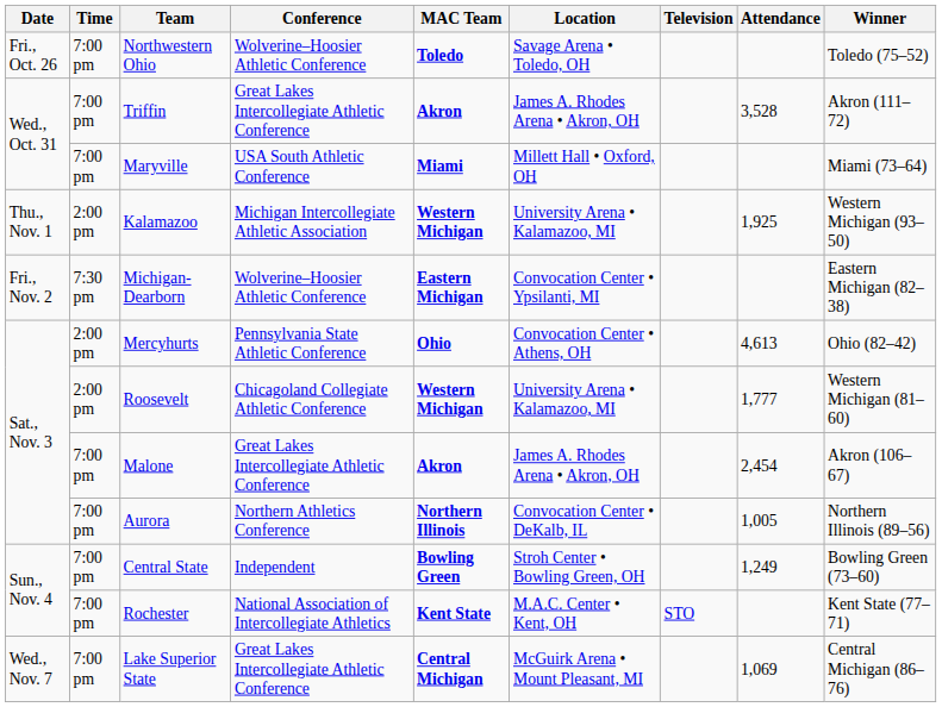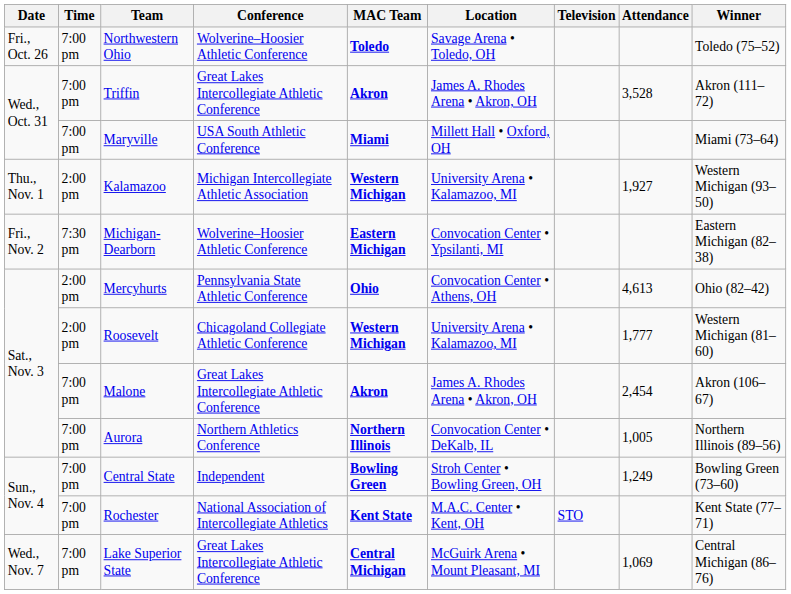 <table class="wikitable" style="font-size: 95%">
 <tr align="center">
 <th>Date</th>
 <th>Time</th>
 <th>Team</th>
 <th>Conference</th>
 <th>MAC Team</th>
 <th>Location</th>
 <th>Television</th>
 <th>Attendance</th>
 <th>Winner</th>
 </tr>
 <tr>
 <td>Fri., Oct. 26</td>
 <td>7:00 pm</td>
 <td><a href='#'>Northwestern Ohio</a></td>
 <td><a href='#'>Wolverine–Hoosier Athletic Conference</a></td>
 <td><strong><a href='#'>Toledo</a></strong></td>
 <td><a href='#'>Savage Arena</a> • <a href='#'>Toledo, OH</a></td>
 <td></td>
 <td></td>
 <td>Toledo (75–52)</td>
 </tr>
 <tr>
 <td rowspan=2>Wed., Oct. 31</td>
 <td>7:00 pm</td>
 <td><a href='#'>Triffin</a></td>
 <td><a href='#'>Great Lakes Intercollegiate Athletic Conference</a></td>
 <td><strong><a href='#'>Akron</a></strong></td>
 <td><a href='#'>James A. Rhodes Arena</a> • <a href='#'>Akron, OH</a></td>
 <td></td>
 <td>3,528</td>
 <td>Akron (111–72)</td>
 </tr>
 <tr>
 <td>7:00 pm</td>
 <td><a href='#'>Maryville</a></td>
 <td><a href='#'>USA South Athletic Conference</a></td>
 <td><strong><a href='#'>Miami</a></strong></td>
 <td><a href='#'>Millett Hall</a> • <a href='#'>Oxford, OH</a></td>
 <td></td>
 <td></td>
 <td>Miami (73–64)</td>
 </tr>
 <tr>
 <td>Thu., Nov. 1</td>
 <td>2:00 pm</td>
 <td><a href='#'>Kalamazoo</a></td>
 <td><a href='#'>Michigan Intercollegiate Athletic Association</a></td>
 <td><strong><a href='#'>Western Michigan</a></strong></td>
 <td><a href='#'>University Arena</a> • <a href='#'>Kalamazoo, MI</a></td>
 <td></td>
-<td>1,925</td>
+<td>1,927</td>
 <td>Western Michigan (93–50)</td>
 </tr>
 <tr>
 <td>Fri., Nov. 2</td>
 <td>7:30 pm</td>
 <td><a href='#'>Michigan-Dearborn</a></td>
 <td><a href='#'>Wolverine–Hoosier Athletic Conference</a></td>
 <td><strong><a href='#'>Eastern Michigan</a></strong></td>
 <td><a href='#'>Convocation Center</a> • <a href='#'>Ypsilanti, MI</a></td>
 <td></td>
 <td></td>
 <td>Eastern Michigan (82–38)</td>
 </tr>
 <tr>
 <td rowspan=4>Sat., Nov. 3</td>
 <td>2:00 pm</td>
 <td><a href='#'>Mercyhurts</a></td>
 <td><a href='#'>Pennsylvania State Athletic Conference</a></td>
 <td><strong><a href='#'>Ohio</a></strong></td>
 <td><a href='#'>Convocation Center</a> • <a href='#'>Athens, OH</a></td>
 <td></td>
 <td>4,613</td>
 <td>Ohio (82–42)</td>
 </tr>
 <tr>
 <td>2:00 pm</td>
 <td><a href='#'>Roosevelt</a></td>
 <td><a href='#'>Chicagoland Collegiate Athletic Conference</a></td>
 <td><strong><a href='#'>Western Michigan</a></strong></td>
 <td><a href='#'>University Arena</a> • <a href='#'>Kalamazoo, MI</a></td>
 <td></td>
 <td>1,777</td>
 <td>Western Michigan (81–60)</td>
 </tr>
 <tr>
 <td>7:00 pm</td>
 <td><a href='#'>Malone</a></td>
 <td><a href='#'>Great Lakes Intercollegiate Athletic Conference</a></td>
 <td><strong><a href='#'>Akron</a></strong></td>
 <td><a href='#'>James A. Rhodes Arena</a> • <a href='#'>Akron, OH</a></td>
 <td></td>
 <td>2,454</td>
 <td>Akron (106–67)</td>
 </tr>
 <tr>
 <td>7:00 pm</td>
 <td><a href='#'>Aurora</a></td>
 <td><a href='#'>Northern Athletics Conference</a></td>
 <td><strong><a href='#'>Northern Illinois</a></strong></td>
 <td><a href='#'>Convocation Center</a> • <a href='#'>DeKalb, IL</a></td>
 <td></td>
 <td>1,005</td>
 <td>Northern Illinois (89–56)</td>
 </tr>
 <tr>
 <td rowspan=2>Sun., Nov. 4</td>
 <td>7:00 pm</td>
 <td><a href='#'>Central State</a></td>
 <td><a href='#'>Independent</a></td>
 <td><strong><a href='#'>Bowling Green</a></strong></td>
 <td><a href='#'>Stroh Center</a> • <a href='#'>Bowling Green, OH</a></td>
 <td></td>
 <td>1,249</td>
 <td>Bowling Green (73–60)</td>
 </tr>
 <tr>
 <td>7:00 pm</td>
 <td><a href='#'>Rochester</a></td>
 <td><a href='#'>National Association of Intercollegiate Athletics</a></td>
 <td><strong><a href='#'>Kent State</a></strong></td>
 <td><a href='#'>M.A.C. Center</a> • <a href='#'>Kent, OH</a></td>
 <td><a href='#'>STO</a></td>
 <td></td>
 <td>Kent State (77–71)</td>
 </tr>
 <tr>
 <td>Wed., Nov. 7</td>
 <td>7:00 pm</td>
 <td><a href='#'>Lake Superior State</a></td>
 <td><a href='#'>Great Lakes Intercollegiate Athletic Conference</a></td>
 <td><strong><a href='#'>Central Michigan</a></strong></td>
 <td><a href='#'>McGuirk Arena</a> • <a href='#'>Mount Pleasant, MI</a></td>
 <td></td>
 <td>1,069</td>
 <td>Central Michigan (86–76)</td>
 </tr>
 </table>
